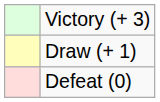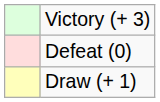 <table class="wikitable">
 <tr>
 <td style="background:#dfd; text-align:center; width:22px;"></td>
 <td>Victory (+ 3)</td>
 </tr>
 <tr>
+<td style="background:#fdd; text-align:center; width:22px;"></td>
+<td>Defeat (0)</td>
+</tr>
+<tr>
 <td style="background:#ffb; text-align:center; width:22px;"></td>
 <td>Draw (+ 1)</td>
 </tr>
-<tr>
-<td style="background:#fdd; text-align:center; width:22px;"></td>
-<td>Defeat (0)</td>
-</tr>
 </table>
